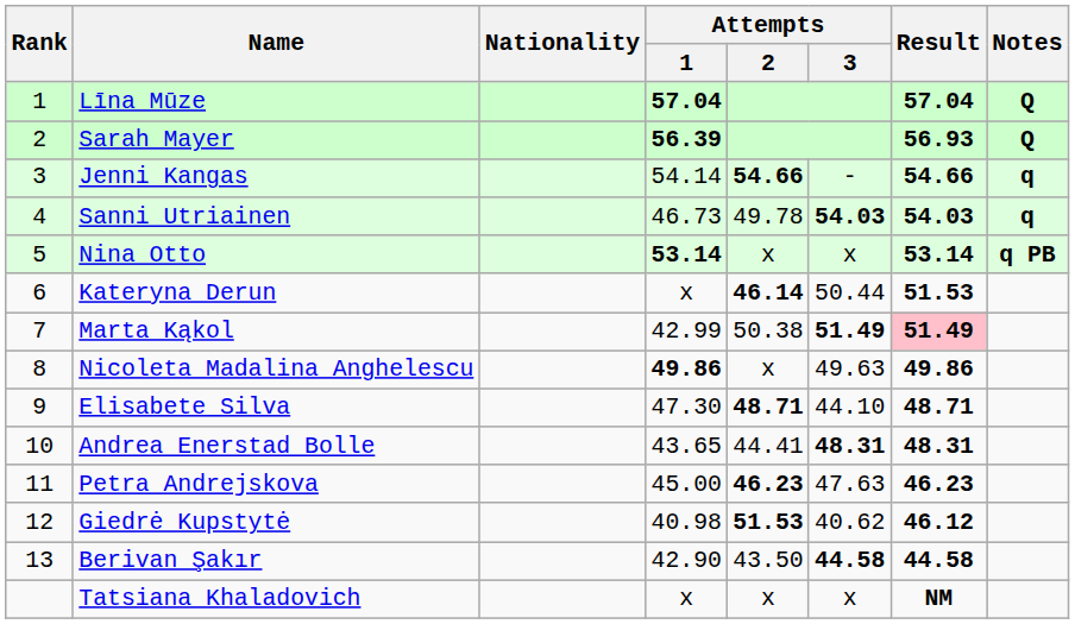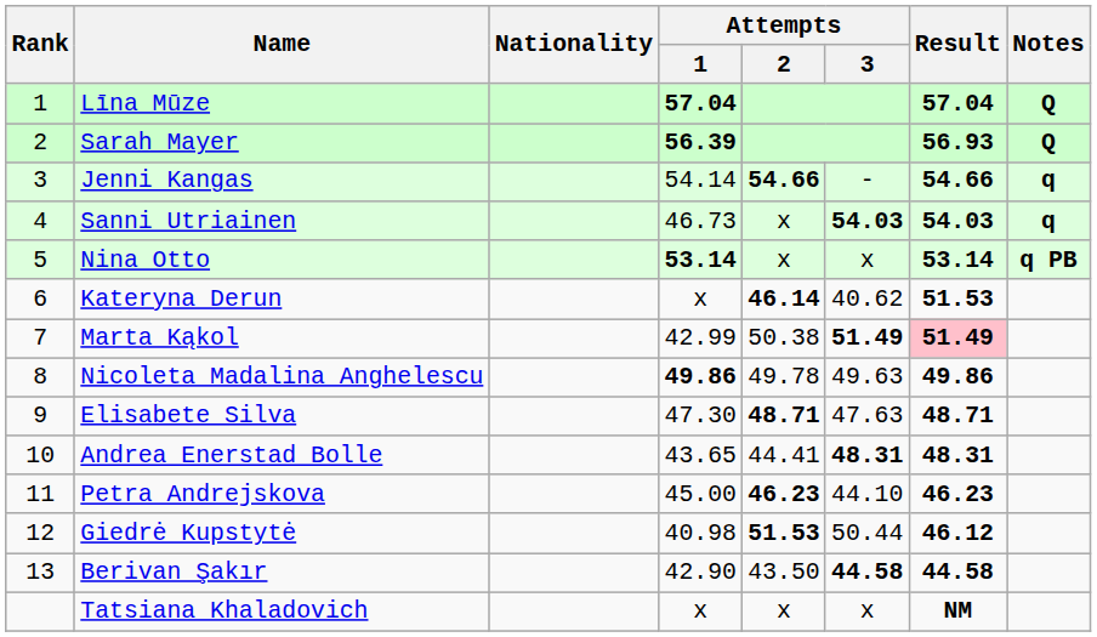 <table class="wikitable sortable" style="text-align:center">
 <tr>
 <th rowspan=2>Rank</th>
 <th rowspan=2>Name</th>
 <th rowspan=2>Nationality</th>
 <th colspan=3>Attempts</th>
 <th rowspan=2>Result</th>
 <th rowspan=2>Notes</th>
 </tr>
 <tr>
 <th>1</th>
 <th>2</th>
 <th>3</th>
 </tr>
 <tr bgcolor=ccffcc>
 <td>1</td>
 <td align=left><a href='#'>Līna Mūze</a></td>
 <td align=left></td>
 <td><strong>57.04</strong></td>
 <td colspan=2></td>
 <td><strong>57.04</strong></td>
 <td><strong>Q</strong></td>
 </tr>
 <tr bgcolor=ccffcc>
 <td>2</td>
 <td align=left><a href='#'>Sarah Mayer</a></td>
 <td align=left></td>
 <td><strong>56.39</strong></td>
 <td colspan=2></td>
 <td><strong>56.93</strong></td>
 <td><strong>Q</strong></td>
 </tr>
 <tr bgcolor=ddffdd>
 <td>3</td>
 <td align=left><a href='#'>Jenni Kangas</a></td>
 <td align=left></td>
 <td>54.14</td>
 <td><strong>54.66</strong></td>
 <td>-</td>
 <td><strong>54.66</strong></td>
 <td><strong>q</strong></td>
 </tr>
 <tr bgcolor=ddffdd>
 <td>4</td>
 <td align=left><a href='#'>Sanni Utriainen</a></td>
 <td align=left></td>
 <td>46.73</td>
-<td>49.78</td>
+<td>x</td>
 <td><strong>54.03</strong></td>
 <td><strong>54.03</strong></td>
 <td><strong>q</strong></td>
 </tr>
 <tr bgcolor=ddffdd>
 <td>5</td>
 <td align=left><a href='#'>Nina Otto</a></td>
 <td align=left></td>
 <td><strong>53.14</strong></td>
 <td>x</td>
 <td>x</td>
 <td><strong>53.14</strong></td>
 <td><strong>q PB</strong></td>
 </tr>
 <tr>
 <td>6</td>
 <td align=left><a href='#'>Kateryna Derun</a></td>
 <td align=left></td>
 <td>x</td>
 <td><strong>46.14</strong></td>
-<td>50.44</td>
+<td>40.62</td>
 <td><strong>51.53</strong></td>
 <td></td>
 </tr>
 <tr>
 <td>7</td>
 <td align=left><a href='#'>Marta Kąkol</a></td>
 <td align=left></td>
 <td>42.99</td>
 <td>50.38</td>
 <td><strong>51.49</strong></td>
 <td style="background: pink;"><strong>51.49</strong></td>
 <td></td>
 </tr>
 <tr>
 <td>8</td>
 <td align=left><a href='#'>Nicoleta Madalina Anghelescu</a></td>
 <td align=left></td>
 <td><strong>49.86</strong></td>
-<td>x</td>
+<td>49.78</td>
 <td>49.63</td>
 <td><strong>49.86</strong></td>
 <td></td>
 </tr>
 <tr>
 <td>9</td>
 <td align=left><a href='#'>Elisabete Silva</a></td>
 <td align=left></td>
 <td>47.30</td>
 <td><strong>48.71</strong></td>
-<td>44.10</td>
+<td>47.63</td>
 <td><strong>48.71</strong></td>
 <td></td>
 </tr>
 <tr>
 <td>10</td>
 <td align=left><a href='#'>Andrea Enerstad Bolle</a></td>
 <td align=left></td>
 <td>43.65</td>
 <td>44.41</td>
 <td><strong>48.31</strong></td>
 <td><strong>48.31</strong></td>
 <td></td>
 </tr>
 <tr>
 <td>11</td>
 <td align=left><a href='#'>Petra Andrejskova</a></td>
 <td align=left></td>
 <td>45.00</td>
 <td><strong>46.23</strong></td>
-<td>47.63</td>
+<td>44.10</td>
 <td><strong>46.23</strong></td>
 <td></td>
 </tr>
 <tr>
 <td>12</td>
 <td align=left><a href='#'>Giedrė Kupstytė</a></td>
 <td align=left></td>
 <td>40.98</td>
 <td><strong>51.53</strong></td>
-<td>40.62</td>
+<td>50.44</td>
 <td><strong>46.12</strong></td>
 <td></td>
 </tr>
 <tr>
 <td>13</td>
 <td align=left><a href='#'>Berivan Şakır</a></td>
 <td align=left></td>
 <td>42.90</td>
 <td>43.50</td>
 <td><strong>44.58</strong></td>
 <td><strong>44.58</strong></td>
 <td></td>
 </tr>
 <tr>
 <td></td>
 <td align=left><a href='#'>Tatsiana Khaladovich</a></td>
 <td align=left></td>
 <td>x</td>
 <td>x</td>
 <td>x</td>
 <td><strong>NM</strong></td>
 <td></td>
 </tr>
 </table>
